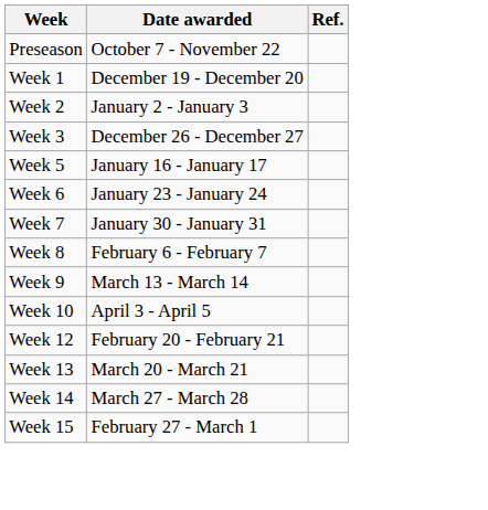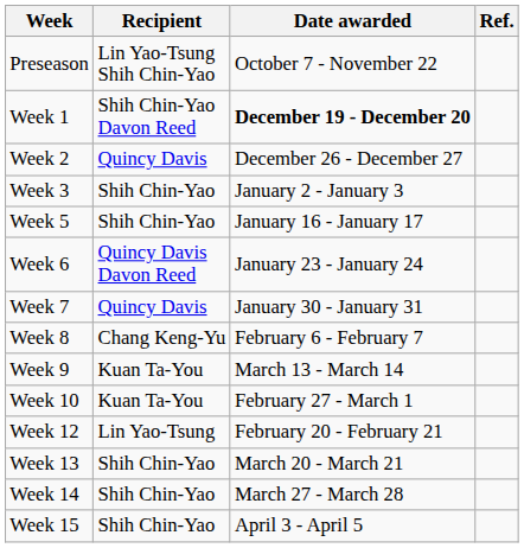 <table class="wikitable">
 <tr>
 <th>Week</th>
+<th>Recipient</th>
 <th>Date awarded</th>
 <th>Ref.</th>
 </tr>
 <tr>
 <td>Preseason</td>
+<td>Lin Yao-Tsung<br>Shih Chin-Yao</td>
 <td>October 7 - November 22</td>
 <td></td>
 </tr>
 <tr>
 <td>Week 1</td>
-<td>December 19 - December 20</td>
+<td>Shih Chin-Yao<br><a href='#'>Davon Reed</a></td>
+<td><strong>December 19 - December 20</strong></td>
 <td></td>
 </tr>
 <tr>
 <td>Week 2</td>
+<td><a href='#'>Quincy Davis</a></td>
+<td>December 26 - December 27</td>
+<td></td>
+</tr>
+<tr>
+<td>Week 3</td>
+<td>Shih Chin-Yao</td>
 <td>January 2 - January 3</td>
 <td></td>
 </tr>
 <tr>
-<td>Week 3</td>
-<td>December 26 - December 27</td>
-<td></td>
-</tr>
-<tr>
 <td>Week 5</td>
+<td>Shih Chin-Yao</td>
 <td>January 16 - January 17</td>
 <td></td>
 </tr>
 <tr>
 <td>Week 6</td>
+<td><a href='#'>Quincy Davis</a><br><a href='#'>Davon Reed</a></td>
 <td>January 23 - January 24</td>
 <td></td>
 </tr>
 <tr>
 <td>Week 7</td>
+<td><a href='#'>Quincy Davis</a></td>
 <td>January 30 - January 31</td>
 <td></td>
 </tr>
 <tr>
 <td>Week 8</td>
+<td>Chang Keng-Yu</td>
 <td>February 6 - February 7</td>
 <td></td>
 </tr>
 <tr>
 <td>Week 9</td>
+<td>Kuan Ta-You</td>
 <td>March 13 - March 14</td>
 <td></td>
 </tr>
 <tr>
 <td>Week 10</td>
-<td>April 3 - April 5</td>
+<td>Kuan Ta-You</td>
+<td>February 27 - March 1</td>
 <td></td>
 </tr>
 <tr>
 <td>Week 12</td>
+<td>Lin Yao-Tsung</td>
 <td>February 20 - February 21</td>
 <td></td>
 </tr>
 <tr>
 <td>Week 13</td>
+<td>Shih Chin-Yao</td>
 <td>March 20 - March 21</td>
 <td></td>
 </tr>
 <tr>
 <td>Week 14</td>
+<td>Shih Chin-Yao</td>
 <td>March 27 - March 28</td>
 <td></td>
 </tr>
 <tr>
 <td>Week 15</td>
-<td>February 27 - March 1</td>
+<td>Shih Chin-Yao</td>
+<td>April 3 - April 5</td>
 <td></td>
 </tr>
 </table>
